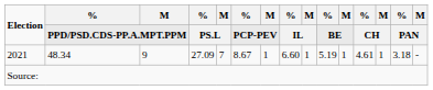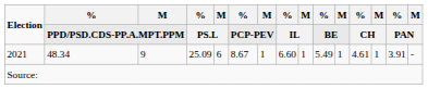 <table class="wikitable" style="text-align:left; font-size:95%; line-height:23px;">
 <tr>
 <td rowspan="2"><strong>Election</strong><br></td>
 <th><strong>%</strong></th>
 <th>M</th>
 <th><strong>%</strong></th>
 <th>M</th>
 <th><strong>%</strong></th>
 <th>M</th>
 <th><strong>%</strong></th>
 <th>M</th>
 <th><strong>%</strong></th>
 <th>M</th>
 <th><strong>%</strong></th>
 <th>M</th>
 <th><strong>%</strong></th>
 <th>M</th>
 </tr>
 <tr>
 <th colspan="2" valign="top" align="right" style="background-color:#E9E9E9">PPD/PSD.CDS-PP.A.MPT.PPM</th>
 <th colspan="2">PS.L</th>
 <th colspan="2" valign="top" align="right" style="background-color:#E9E9E9">PCP-PEV</th>
 <th colspan="2">IL</th>
 <th colspan="2" valign="top" align="right" style="background-color:#E9E9E9">BE</th>
 <th colspan="2">CH</th>
 <th colspan="2">PAN</th>
 </tr>
 <tr>
 <td>2021</td>
 <td>48.34</td>
 <td>9</td>
-<td>27.09</td>
-<td>7</td>
+<td>25.09</td>
+<td>6</td>
 <td>8.67</td>
 <td>1</td>
 <td>6.60</td>
 <td>1</td>
-<td>5.19</td>
+<td>5.49</td>
 <td>1</td>
 <td>4.61</td>
 <td>1</td>
-<td>3.18</td>
+<td>3.91</td>
 <td>-</td>
 </tr>
 <tr>
 <td colspan="16">Source: </td>
 </tr>
 </table>
